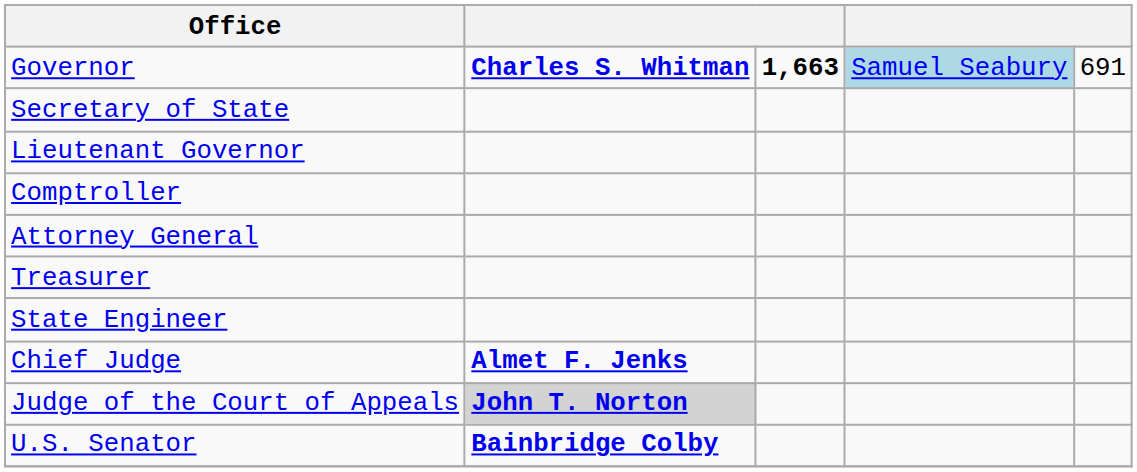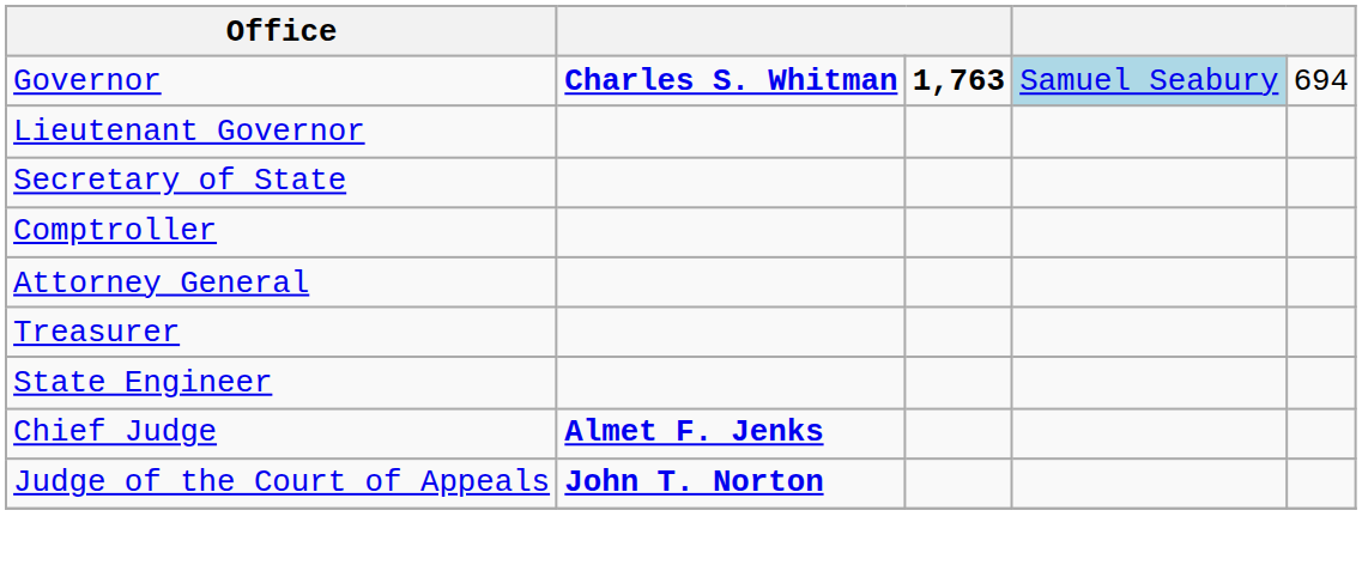 <table class=wikitable>
 <tr bgcolor=lightgrey>
 <th>Office</th>
 <th colspan="2"></th>
 <th colspan="2"></th>
 </tr>
 <tr>
 <td><a href='#'>Governor</a></td>
 <td><strong><a href='#'>Charles S. Whitman</a></strong></td>
-<td align="right"><strong>1,663</strong></td>
+<td align="right"><strong>1,763</strong></td>
 <td style="background: lightblue;"><a href='#'>Samuel Seabury</a></td>
-<td align="right">691</td>
+<td align="right">694</td>
 </tr>
 <tr>
-<td><a href='#'>Secretary of State</a></td>
+<td><a href='#'>Lieutenant Governor</a></td>
 <td></td>
 <td align="right"></td>
 <td></td>
 <td align="right"></td>
 </tr>
 <tr>
-<td><a href='#'>Lieutenant Governor</a></td>
+<td><a href='#'>Secretary of State</a></td>
 <td></td>
 <td align="right"></td>
 <td></td>
 <td align="right"></td>
 </tr>
 <tr>
 <td><a href='#'>Comptroller</a></td>
 <td></td>
 <td align="right"></td>
 <td></td>
 <td align="right"></td>
 </tr>
 <tr>
 <td><a href='#'>Attorney General</a></td>
 <td></td>
 <td align="right"></td>
 <td></td>
 <td align="right"></td>
 </tr>
 <tr>
 <td><a href='#'>Treasurer</a></td>
 <td></td>
 <td align="right"></td>
 <td></td>
 <td align="right"></td>
 </tr>
 <tr>
 <td><a href='#'>State Engineer</a></td>
 <td></td>
 <td align="right"></td>
 <td></td>
 <td align="right"></td>
 </tr>
 <tr>
 <td><a href='#'>Chief Judge</a></td>
 <td><strong><a href='#'>Almet F. Jenks</a></strong></td>
 <td align="right"></td>
 <td></td>
 <td align="right"></td>
 </tr>
 <tr>
 <td><a href='#'>Judge of the Court of Appeals</a></td>
-<td style="background: lightgrey;"><strong><a href='#'>John T. Norton</a></strong></td>
-<td align="right"></td>
-<td></td>
-<td align="right"></td>
-</tr>
-<tr>
-<td><a href='#'>U.S. Senator</a></td>
-<td><strong><a href='#'>Bainbridge Colby</a></strong></td>
+<td><strong><a href='#'>John T. Norton</a></strong></td>
 <td align="right"></td>
 <td></td>
 <td align="right"></td>
 </tr>
 <tr>
 </tr>
 </table>
